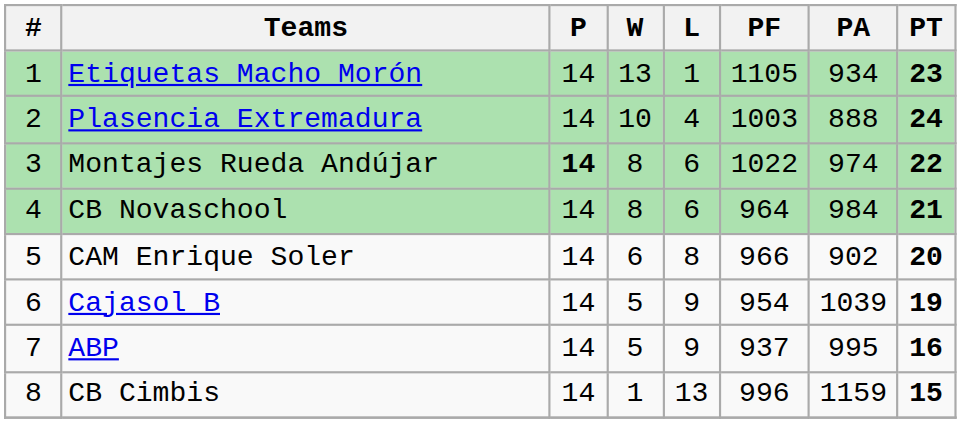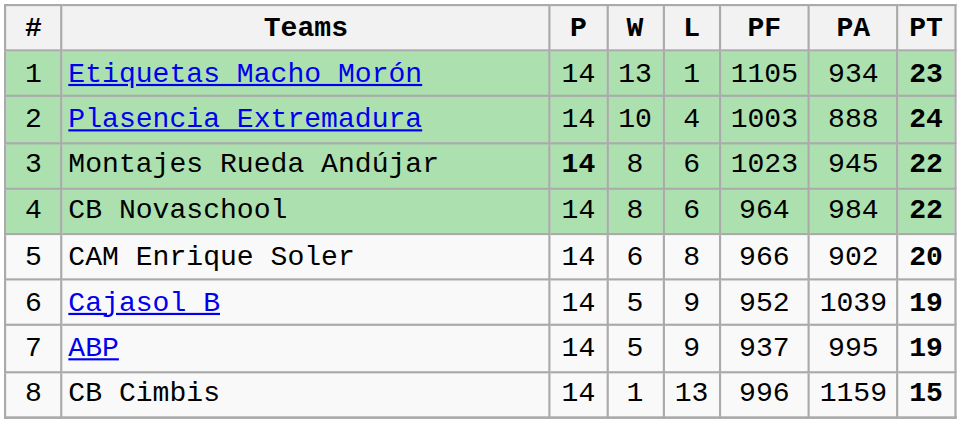 <table class="wikitable" style="text-align: center;">
 <tr>
 <th width=20>#</th>
 <th width=220>Teams</th>
 <th width=20>P</th>
 <th width=20>W</th>
 <th width=20>L</th>
 <th width=35>PF</th>
 <th width=35>PA</th>
 <th width=20>PT</th>
 </tr>
 <tr bgcolor=ACE1AF>
 <td>1</td>
 <td align="left"><a href='#'>Etiquetas Macho Morón</a></td>
 <td>14</td>
 <td>13</td>
 <td>1</td>
 <td>1105</td>
 <td>934</td>
 <td><strong>23</strong></td>
 </tr>
 <tr bgcolor=ACE1AF>
 <td>2</td>
 <td align="left"><a href='#'>Plasencia Extremadura</a></td>
 <td>14</td>
 <td>10</td>
 <td>4</td>
 <td>1003</td>
 <td>888</td>
 <td><strong>24</strong></td>
 </tr>
 <tr bgcolor=ACE1AF>
 <td>3</td>
 <td align="left">Montajes Rueda Andújar</td>
 <td><strong>14</strong></td>
 <td>8</td>
 <td>6</td>
-<td>1022</td>
-<td>974</td>
+<td>1023</td>
+<td>945</td>
 <td><strong>22</strong></td>
 </tr>
 <tr bgcolor=ACE1AF>
 <td>4</td>
 <td align="left">CB Novaschool</td>
 <td>14</td>
 <td>8</td>
 <td>6</td>
 <td>964</td>
 <td>984</td>
-<td><strong>21</strong></td>
+<td><strong>22</strong></td>
 </tr>
 <tr>
 <td>5</td>
 <td align="left">CAM Enrique Soler</td>
 <td>14</td>
 <td>6</td>
 <td>8</td>
 <td>966</td>
 <td>902</td>
 <td><strong>20</strong></td>
 </tr>
 <tr>
 <td>6</td>
 <td align="left"><a href='#'>Cajasol B</a></td>
 <td>14</td>
 <td>5</td>
 <td>9</td>
-<td>954</td>
+<td>952</td>
 <td>1039</td>
 <td><strong>19</strong></td>
 </tr>
 <tr>
 <td>7</td>
 <td align="left"><a href='#'>ABP</a></td>
 <td>14</td>
 <td>5</td>
 <td>9</td>
 <td>937</td>
 <td>995</td>
-<td><strong>16</strong></td>
+<td><strong>19</strong></td>
 </tr>
 <tr>
 <td>8</td>
 <td align="left">CB Cimbis</td>
 <td>14</td>
 <td>1</td>
 <td>13</td>
 <td>996</td>
 <td>1159</td>
 <td><strong>15</strong></td>
 </tr>
 <tr>
 </tr>
 </table>
